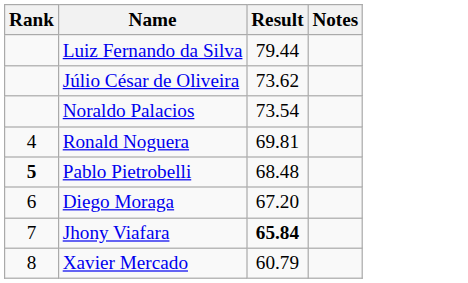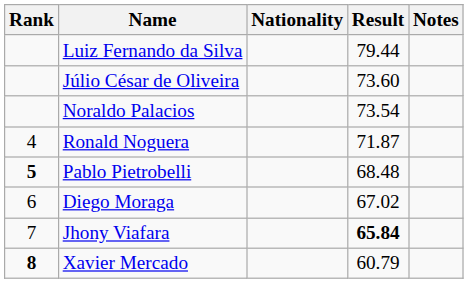 <table class="wikitable sortable" style="text-align:center">
 <tr>
 <th>Rank</th>
 <th>Name</th>
+<th>Nationality</th>
 <th>Result</th>
 <th>Notes</th>
 </tr>
 <tr>
 <td></td>
 <td align=left><a href='#'>Luiz Fernando da Silva</a></td>
+<td align=left></td>
 <td>79.44</td>
 <td></td>
 </tr>
 <tr>
 <td></td>
 <td align=left><a href='#'>Júlio César de Oliveira</a></td>
-<td>73.62</td>
+<td align=left></td>
+<td>73.60</td>
 <td></td>
 </tr>
 <tr>
 <td></td>
 <td align=left><a href='#'>Noraldo Palacios</a></td>
+<td align=left></td>
 <td>73.54</td>
 <td></td>
 </tr>
 <tr>
 <td>4</td>
 <td align=left><a href='#'>Ronald Noguera</a></td>
-<td>69.81</td>
+<td align=left></td>
+<td>71.87</td>
 <td></td>
 </tr>
 <tr>
 <td><strong>5</strong></td>
 <td align=left><a href='#'>Pablo Pietrobelli</a></td>
+<td align=left></td>
 <td>68.48</td>
 <td></td>
 </tr>
 <tr>
 <td>6</td>
 <td align=left><a href='#'>Diego Moraga</a></td>
-<td>67.20</td>
+<td align=left></td>
+<td>67.02</td>
 <td></td>
 </tr>
 <tr>
 <td>7</td>
 <td align=left><a href='#'>Jhony Viafara</a></td>
+<td align=left></td>
 <td><strong>65.84</strong></td>
 <td></td>
 </tr>
 <tr>
-<td>8</td>
+<td><strong>8</strong></td>
 <td align=left><a href='#'>Xavier Mercado</a></td>
+<td align=left></td>
 <td>60.79</td>
 <td></td>
 </tr>
 </table>
